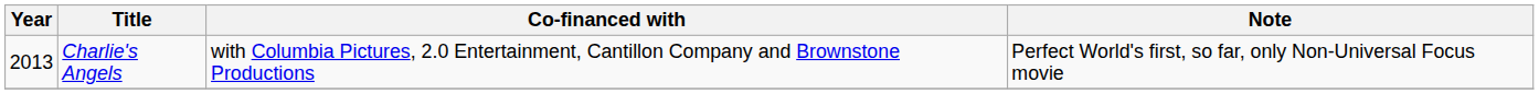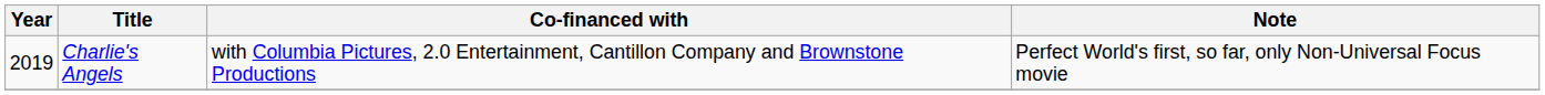 <table class="wikitable">
 <tr>
 <th>Year</th>
 <th>Title</th>
 <th>Co-financed with</th>
 <th>Note</th>
 </tr>
 <tr>
-<td>2013</td>
+<td>2019</td>
 <td><em><a href='#'>Charlie's Angels</a></em></td>
 <td>with <a href='#'>Columbia Pictures</a>, 2.0 Entertainment, Cantillon Company and <a href='#'>Brownstone Productions</a></td>
 <td>Perfect World's first, so far, only Non-Universal Focus movie</td>
 </tr>
 <tr>
 </tr>
 </table>
